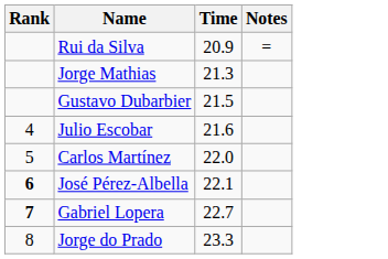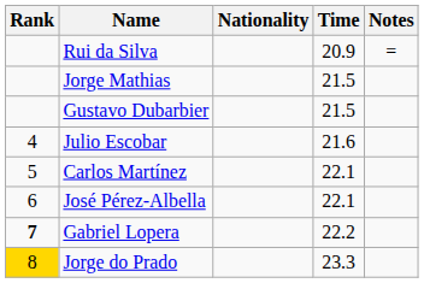 <table class="wikitable sortable" style="text-align:center">
 <tr>
 <th>Rank</th>
 <th>Name</th>
+<th>Nationality</th>
 <th>Time</th>
 <th>Notes</th>
 </tr>
 <tr>
 <td></td>
 <td align=left><a href='#'>Rui da Silva</a></td>
+<td align=left></td>
 <td>20.9</td>
 <td>=</td>
 </tr>
 <tr>
 <td></td>
 <td align=left><a href='#'>Jorge Mathias</a></td>
-<td>21.3</td>
+<td align=left></td>
+<td>21.5</td>
 <td></td>
 </tr>
 <tr>
 <td></td>
 <td align=left><a href='#'>Gustavo Dubarbier</a></td>
+<td align=left></td>
 <td>21.5</td>
 <td></td>
 </tr>
 <tr>
 <td>4</td>
 <td align=left><a href='#'>Julio Escobar</a></td>
+<td align=left></td>
 <td>21.6</td>
 <td></td>
 </tr>
 <tr>
 <td>5</td>
 <td align=left><a href='#'>Carlos Martínez</a></td>
-<td>22.0</td>
+<td align=left></td>
+<td>22.1</td>
 <td></td>
 </tr>
 <tr>
-<td><strong>6</strong></td>
+<td>6</td>
 <td align=left><a href='#'>José Pérez-Albella</a></td>
+<td align=left></td>
 <td>22.1</td>
 <td></td>
 </tr>
 <tr>
 <td><strong>7</strong></td>
 <td align=left><a href='#'>Gabriel Lopera</a></td>
-<td>22.7</td>
+<td align=left></td>
+<td>22.2</td>
 <td></td>
 </tr>
 <tr>
-<td>8</td>
+<td style="background: gold;">8</td>
 <td align=left><a href='#'>Jorge do Prado</a></td>
+<td align=left></td>
 <td>23.3</td>
 <td></td>
 </tr>
 </table>
